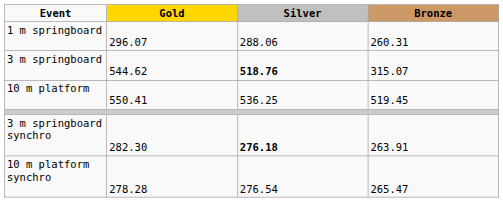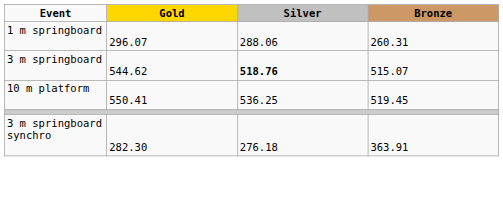 <table class="wikitable" style="text-align:left">
 <tr align="center">
 <td width=150><strong>Event</strong></td>
 <td width=250 bgcolor=gold><strong>Gold</strong></td>
 <td width=250 bgcolor=silver><strong>Silver</strong></td>
 <td width=250 bgcolor=CC9966><strong>Bronze</strong></td>
 </tr>
 <tr valign="top">
 <td>1 m springboard<br><div></div></td>
 <td><br>296.07</td>
 <td><br>288.06</td>
 <td><br>260.31</td>
 </tr>
 <tr valign="top">
 <td>3 m springboard<br><div></div></td>
 <td><br>544.62</td>
 <td><strong><br>518.76</strong></td>
-<td><br>315.07</td>
+<td><br>515.07</td>
 </tr>
 <tr valign="top">
 <td>10 m platform<br><div></div></td>
 <td><br>550.41</td>
 <td><br>536.25</td>
 <td><br>519.45</td>
 </tr>
 <tr bgcolor="#cccccc">
 <td colspan=4></td>
 </tr>
 <tr valign="top">
 <td>3 m springboard synchro<br><div></div></td>
 <td><br><br>282.30</td>
-<td><strong><br><br>276.18</strong></td>
-<td><br><br>263.91</td>
-</tr>
-<tr valign="top">
-<td>10 m platform synchro<br><div></div></td>
-<td><br><br>278.28</td>
-<td><br><br>276.54</td>
-<td><br><br>265.47</td>
+<td><br><br>276.18</td>
+<td><br><br>363.91</td>
 </tr>
 </table>
